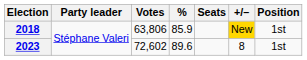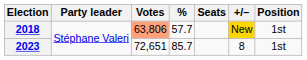 <table class="wikitable" style="text-align:center">
 <tr>
 <th>Election</th>
 <th><strong>Party leader</strong></th>
 <th><strong>Votes</strong></th>
 <th><strong>%</strong></th>
 <th><strong>Seats</strong></th>
 <th>+/–</th>
 <th><strong>Position</strong></th>
 </tr>
 <tr>
 <th><a href='#'>2018</a></th>
 <td rowspan=2><a href='#'>Stéphane Valeri</a></td>
-<td>63,806</td>
-<td>85.9</td>
+<td style="background: lightsalmon;">63,806</td>
+<td>57.7</td>
 <td></td>
 <td style="background: gold;">New</td>
 <td>1st</td>
 </tr>
 <tr>
 <th><a href='#'>2023</a></th>
-<td>72,602</td>
-<td>89.6</td>
+<td>72,651</td>
+<td>85.7</td>
 <td></td>
 <td> 8</td>
 <td> 1st</td>
 </tr>
 </table>
